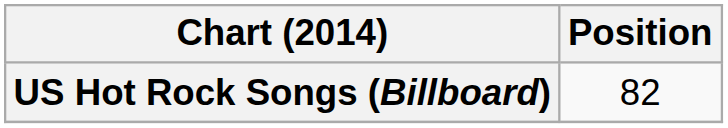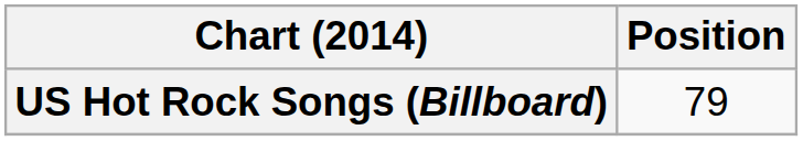 <table class="wikitable plainrowheaders">
 <tr>
 <th>Chart (2014)</th>
 <th>Position</th>
 </tr>
 <tr>
 <th scope="row">US Hot Rock Songs (<em>Billboard</em>)</th>
-<td style="text-align:center;">82</td>
+<td style="text-align:center;">79</td>
 </tr>
 <tr>
 </tr>
 </table>
